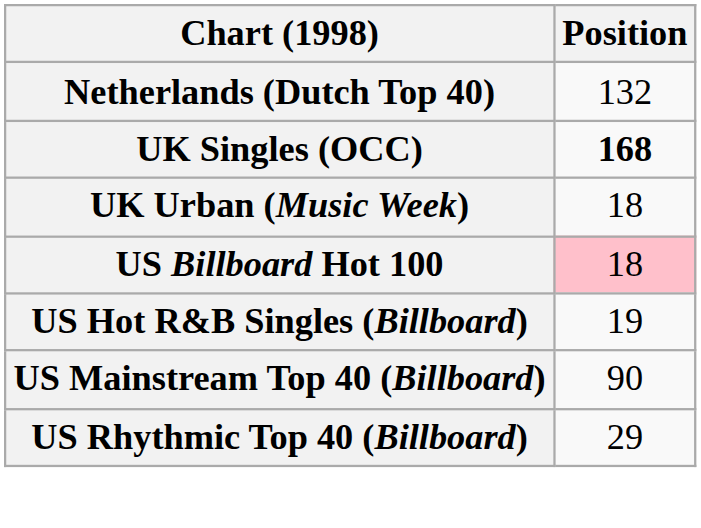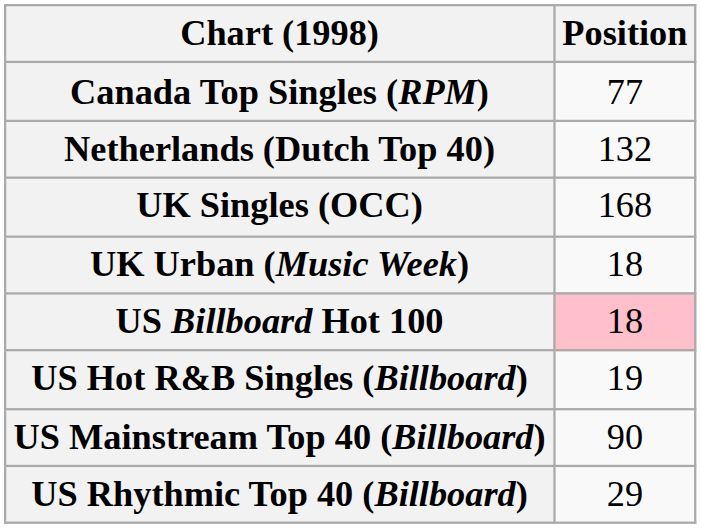 <table class="wikitable sortable plainrowheaders" style="text-align:center">
 <tr>
 <th scope="col">Chart (1998)</th>
 <th scope="col">Position</th>
+</tr>
+<tr>
+<th scope="row">Canada Top Singles (<em>RPM</em>)</th>
+<td>77</td>
 </tr>
 <tr>
 <th scope="row">Netherlands (Dutch Top 40)</th>
 <td>132</td>
 </tr>
 <tr>
 <th scope="row">UK Singles (OCC)</th>
-<td><strong>168</strong></td>
+<td>168</td>
 </tr>
 <tr>
 <th scope="row">UK Urban (<em>Music Week</em>)</th>
 <td>18</td>
 </tr>
 <tr>
 <th scope="row">US <em>Billboard</em> Hot 100</th>
 <td style="background: pink;">18</td>
 </tr>
 <tr>
 <th scope="row">US Hot R&B Singles (<em>Billboard</em>)</th>
 <td>19</td>
 </tr>
 <tr>
 <th scope="row">US Mainstream Top 40 (<em>Billboard</em>)</th>
 <td>90</td>
 </tr>
 <tr>
 <th scope="row">US Rhythmic Top 40 (<em>Billboard</em>)</th>
 <td>29</td>
 </tr>
 </table>
